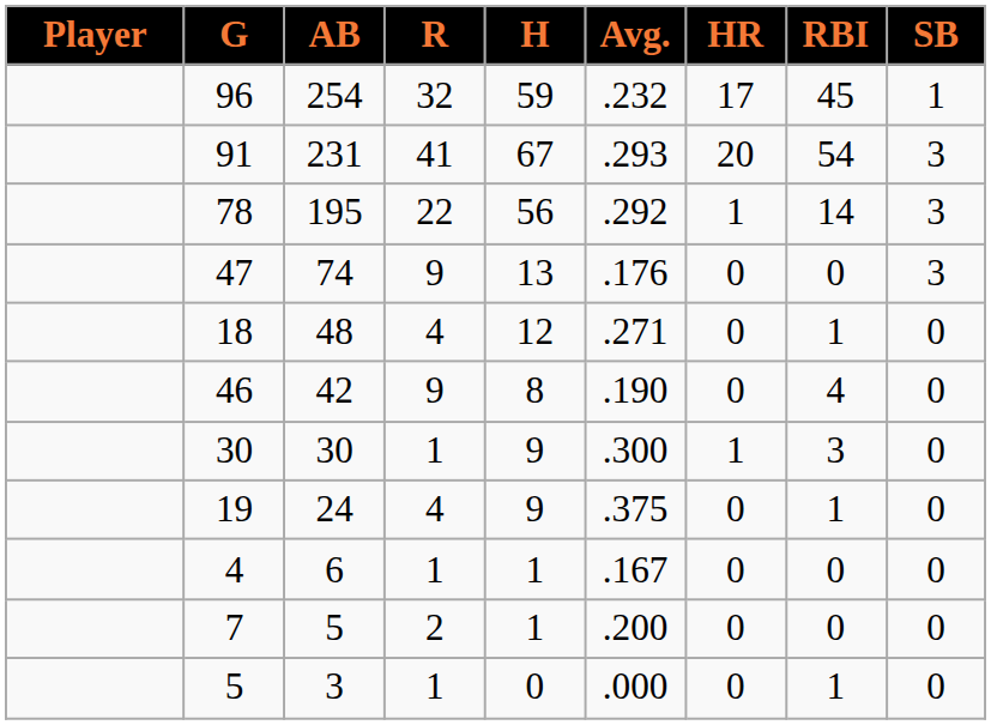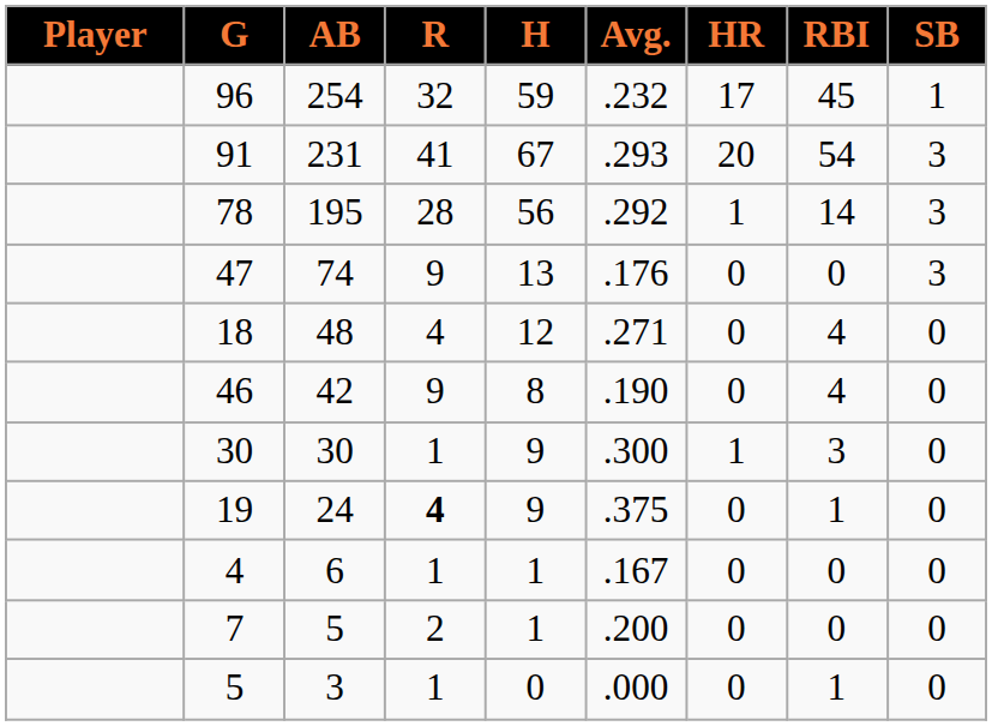 <table class="wikitable sortable">
 <tr>
 <th style="background:black;color:#f47937;" width="16%">Player</th>
 <th style="background:black;color:#f47937;" width="9%">G</th>
 <th style="background:black;color:#f47937;" width="9%">AB</th>
 <th style="background:black;color:#f47937;" width="9%">R</th>
 <th style="background:black;color:#f47937;" width="9%">H</th>
 <th style="background:black;color:#f47937;" width="9%">Avg.</th>
 <th style="background:black;color:#f47937;" width="9%">HR</th>
 <th style="background:black;color:#f47937;" width="9%">RBI</th>
 <th style="background:black;color:#f47937;" width="9%">SB</th>
 </tr>
 <tr align="center">
 <td></td>
 <td>96</td>
 <td>254</td>
 <td>32</td>
 <td>59</td>
 <td>.232</td>
 <td>17</td>
 <td>45</td>
 <td>1</td>
 </tr>
 <tr align="center">
 <td></td>
 <td>91</td>
 <td>231</td>
 <td>41</td>
 <td>67</td>
 <td>.293</td>
 <td>20</td>
 <td>54</td>
 <td>3</td>
 </tr>
 <tr align="center">
 <td></td>
 <td>78</td>
 <td>195</td>
-<td>22</td>
+<td>28</td>
 <td>56</td>
 <td>.292</td>
 <td>1</td>
 <td>14</td>
 <td>3</td>
 </tr>
 <tr align="center">
 <td></td>
 <td>47</td>
 <td>74</td>
 <td>9</td>
 <td>13</td>
 <td>.176</td>
 <td>0</td>
 <td>0</td>
 <td>3</td>
 </tr>
 <tr align="center">
 <td></td>
 <td>18</td>
 <td>48</td>
 <td>4</td>
 <td>12</td>
 <td>.271</td>
 <td>0</td>
-<td>1</td>
+<td>4</td>
 <td>0</td>
 </tr>
 <tr align="center">
 <td></td>
 <td>46</td>
 <td>42</td>
 <td>9</td>
 <td>8</td>
 <td>.190</td>
 <td>0</td>
 <td>4</td>
 <td>0</td>
 </tr>
 <tr align="center">
 <td></td>
 <td>30</td>
 <td>30</td>
 <td>1</td>
 <td>9</td>
 <td>.300</td>
 <td>1</td>
 <td>3</td>
 <td>0</td>
 </tr>
 <tr align="center">
 <td></td>
 <td>19</td>
 <td>24</td>
-<td>4</td>
+<td><strong>4</strong></td>
 <td>9</td>
 <td>.375</td>
 <td>0</td>
 <td>1</td>
 <td>0</td>
 </tr>
 <tr align="center">
 <td></td>
 <td>4</td>
 <td>6</td>
 <td>1</td>
 <td>1</td>
 <td>.167</td>
 <td>0</td>
 <td>0</td>
 <td>0</td>
 </tr>
 <tr align=center>
 <td></td>
 <td>7</td>
 <td>5</td>
 <td>2</td>
 <td>1</td>
 <td>.200</td>
 <td>0</td>
 <td>0</td>
 <td>0</td>
 </tr>
 <tr align="center">
 <td></td>
 <td>5</td>
 <td>3</td>
 <td>1</td>
 <td>0</td>
 <td>.000</td>
 <td>0</td>
 <td>1</td>
 <td>0</td>
 </tr>
 </table>
